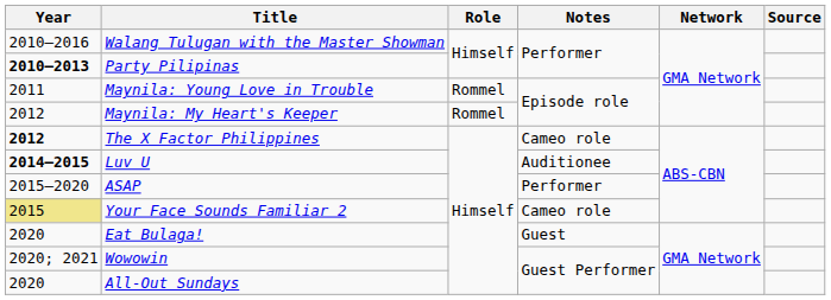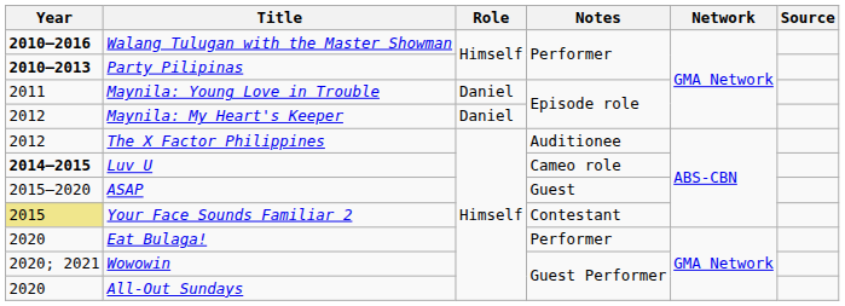 <table class="wikitable">
 <tr>
 <th>Year</th>
 <th>Title</th>
 <th>Role</th>
 <th>Notes</th>
 <th>Network</th>
 <th>Source</th>
 </tr>
 <tr>
-<td>2010–2016</td>
+<td><strong>2010–2016</strong></td>
 <td><em><a href='#'>Walang Tulugan with the Master Showman</a></em></td>
 <td rowspan="2">Himself</td>
 <td rowspan="2">Performer</td>
 <td rowspan="4"><a href='#'>GMA Network</a></td>
 <td></td>
 </tr>
 <tr>
 <td><strong>2010–2013</strong></td>
 <td><em><a href='#'>Party Pilipinas</a></em></td>
 <td></td>
 </tr>
 <tr>
 <td>2011</td>
 <td><em><a href='#'>Maynila: Young Love in Trouble</a></em></td>
-<td>Rommel</td>
+<td>Daniel</td>
 <td rowspan="2">Episode role</td>
 <td></td>
 </tr>
 <tr>
 <td>2012</td>
 <td><em><a href='#'>Maynila: My Heart's Keeper</a></em></td>
-<td>Rommel</td>
+<td>Daniel</td>
 <td></td>
 </tr>
 <tr>
-<td><strong>2012</strong></td>
+<td>2012</td>
 <td><em><a href='#'>The X Factor Philippines</a></em></td>
 <td rowspan="7">Himself</td>
-<td>Cameo role</td>
+<td>Auditionee</td>
 <td rowspan="4"><a href='#'>ABS-CBN</a></td>
 <td></td>
 </tr>
 <tr>
 <td><strong>2014–2015</strong></td>
 <td><em><a href='#'>Luv U</a></em></td>
-<td>Auditionee</td>
+<td>Cameo role</td>
 <td></td>
 </tr>
 <tr>
 <td>2015–2020</td>
 <td><em><a href='#'>ASAP</a></em></td>
-<td>Performer</td>
+<td>Guest</td>
 <td></td>
 </tr>
 <tr>
 <td style="background: khaki;">2015</td>
 <td><em><a href='#'>Your Face Sounds Familiar 2</a></em></td>
-<td>Cameo role</td>
+<td>Contestant</td>
 <td></td>
 </tr>
 <tr>
 <td>2020</td>
 <td><em><a href='#'>Eat Bulaga!</a></em></td>
-<td>Guest</td>
+<td>Performer</td>
 <td rowspan="3"><a href='#'>GMA Network</a></td>
 <td></td>
 </tr>
 <tr>
 <td>2020; 2021</td>
 <td><em><a href='#'>Wowowin</a></em></td>
 <td rowspan="2">Guest Performer</td>
 <td></td>
 </tr>
 <tr>
 <td>2020</td>
 <td><em><a href='#'>All-Out Sundays</a></em></td>
 <td></td>
 </tr>
 </table>
